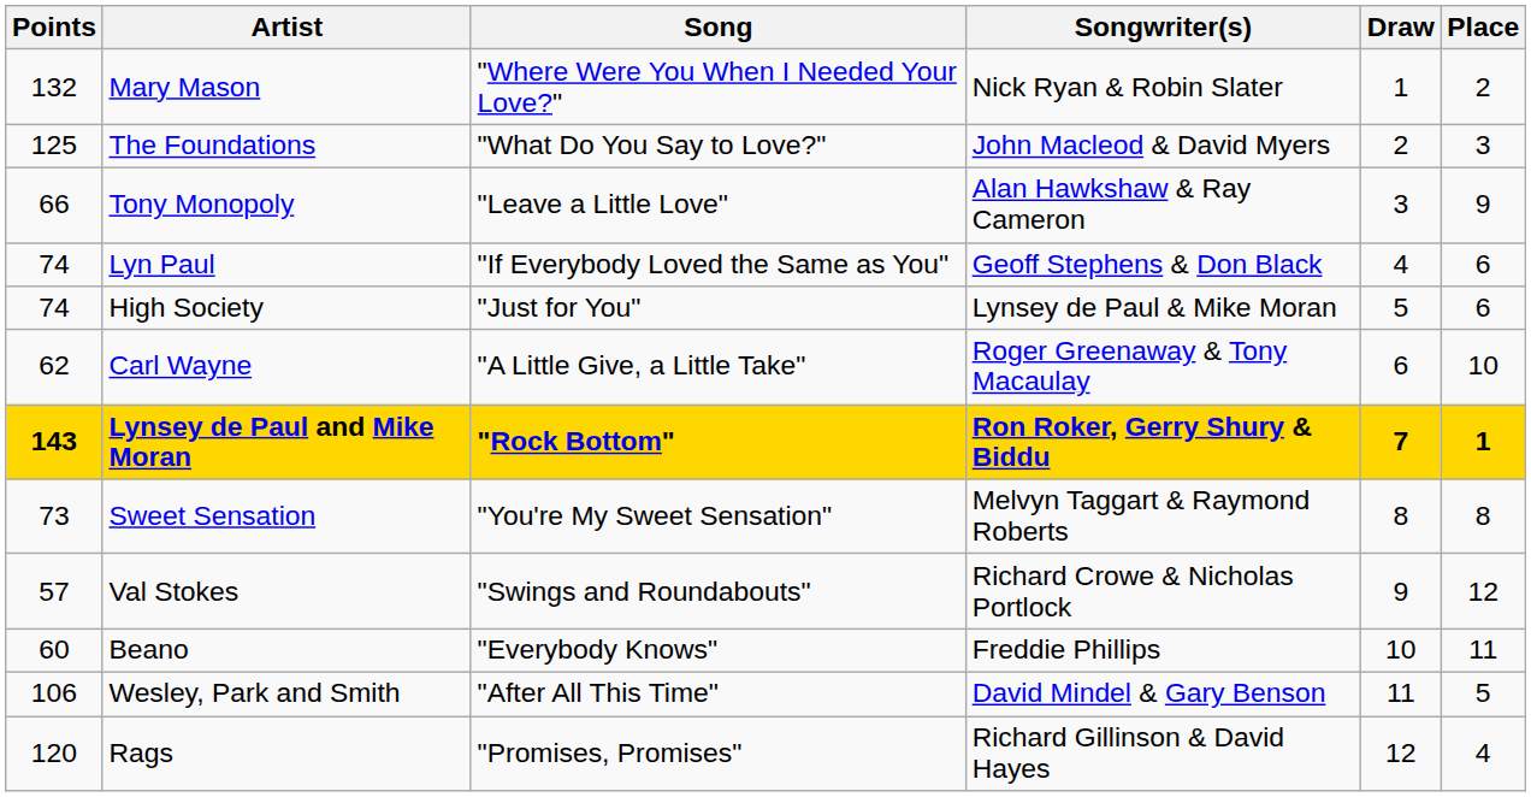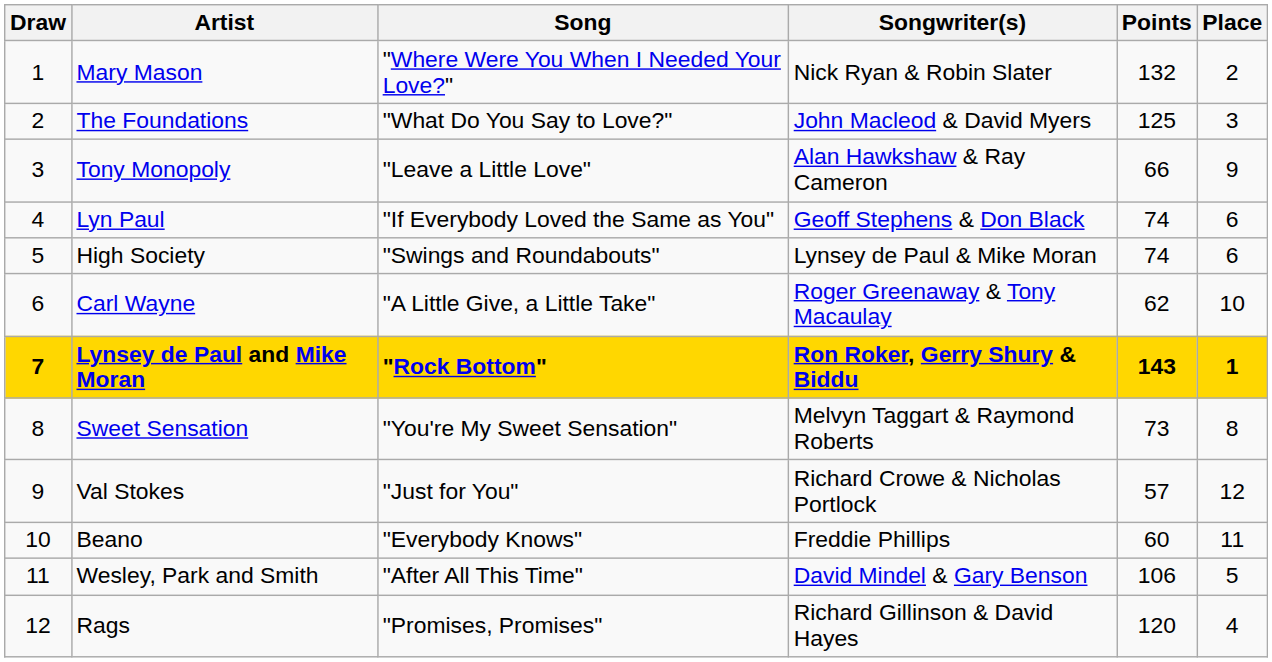 <table class="sortable wikitable" style="margin: 1em auto 1em auto; text-align:center">
 <tr>
-<th scope="col">Points</th>
+<th scope="col">Draw</th>
 <th scope="col">Artist</th>
 <th scope="col">Song</th>
 <th scope="col" class="unsortable">Songwriter(s)</th>
-<th scope="col">Draw</th>
+<th scope="col">Points</th>
 <th scope="col">Place</th>
 </tr>
 <tr>
-<td>132</td>
+<td>1</td>
 <td align="left"><a href='#'>Mary Mason</a></td>
 <td align="left">"<a href='#'>Where Were You When I Needed Your Love?</a>"</td>
 <td align="left">Nick Ryan & Robin Slater</td>
-<td>1</td>
+<td>132</td>
 <td>2</td>
 </tr>
 <tr>
-<td>125</td>
+<td>2</td>
 <td align="left"><a href='#'>The Foundations</a></td>
 <td align="left">"What Do You Say to Love?"</td>
 <td align="left"><a href='#'>John Macleod</a> & David Myers</td>
-<td>2</td>
+<td>125</td>
 <td>3</td>
 </tr>
 <tr>
-<td>66</td>
+<td>3</td>
 <td align="left"><a href='#'>Tony Monopoly</a></td>
 <td align="left">"Leave a Little Love"</td>
 <td align="left"><a href='#'>Alan Hawkshaw</a> & Ray Cameron</td>
-<td>3</td>
+<td>66</td>
 <td>9</td>
 </tr>
 <tr>
-<td>74</td>
+<td>4</td>
 <td align="left"><a href='#'>Lyn Paul</a></td>
 <td align="left">"If Everybody Loved the Same as You"</td>
 <td align="left"><a href='#'>Geoff Stephens</a> & <a href='#'>Don Black</a></td>
-<td>4</td>
+<td>74</td>
 <td>6</td>
 </tr>
 <tr>
+<td>5</td>
+<td align="left">High Society</td>
+<td align="left">"Swings and Roundabouts"</td>
+<td align="left">Lynsey de Paul & Mike Moran</td>
 <td>74</td>
-<td align="left">High Society</td>
-<td align="left">"Just for You"</td>
-<td align="left">Lynsey de Paul & Mike Moran</td>
-<td>5</td>
 <td>6</td>
 </tr>
 <tr>
-<td>62</td>
+<td>6</td>
 <td align="left"><a href='#'>Carl Wayne</a></td>
 <td align="left">"A Little Give, a Little Take"</td>
 <td align="left"><a href='#'>Roger Greenaway</a> & <a href='#'>Tony Macaulay</a></td>
-<td>6</td>
+<td>62</td>
 <td>10</td>
 </tr>
 <tr style="font-weight:bold; background:gold;">
-<td>143</td>
+<td>7</td>
 <td align="left"><a href='#'>Lynsey de Paul</a> and <a href='#'>Mike Moran</a></td>
 <td align="left">"<a href='#'>Rock Bottom</a>"</td>
 <td align="left"><a href='#'>Ron Roker</a>, <a href='#'>Gerry Shury</a> & <a href='#'>Biddu</a></td>
-<td>7</td>
+<td>143</td>
 <td>1</td>
 </tr>
 <tr>
-<td>73</td>
+<td>8</td>
 <td align="left"><a href='#'>Sweet Sensation</a></td>
 <td align="left">"You're My Sweet Sensation"</td>
 <td align="left">Melvyn Taggart & Raymond Roberts</td>
-<td>8</td>
+<td>73</td>
 <td>8</td>
 </tr>
 <tr>
+<td>9</td>
+<td align="left">Val Stokes</td>
+<td align="left">"Just for You"</td>
+<td align="left">Richard Crowe & Nicholas Portlock</td>
 <td>57</td>
-<td align="left">Val Stokes</td>
-<td align="left">"Swings and Roundabouts"</td>
-<td align="left">Richard Crowe & Nicholas Portlock</td>
-<td>9</td>
 <td>12</td>
 </tr>
 <tr>
-<td>60</td>
+<td>10</td>
 <td align="left">Beano</td>
 <td align="left">"Everybody Knows"</td>
 <td align="left">Freddie Phillips</td>
-<td>10</td>
+<td>60</td>
 <td>11</td>
 </tr>
 <tr>
-<td>106</td>
+<td>11</td>
 <td align="left">Wesley, Park and Smith</td>
 <td align="left">"After All This Time"</td>
 <td align="left"><a href='#'>David Mindel</a> & <a href='#'>Gary Benson</a></td>
-<td>11</td>
+<td>106</td>
 <td>5</td>
 </tr>
 <tr>
-<td>120</td>
+<td>12</td>
 <td align="left">Rags</td>
 <td align="left">"Promises, Promises"</td>
 <td align="left">Richard Gillinson & David Hayes</td>
-<td>12</td>
+<td>120</td>
 <td>4</td>
 </tr>
 </table>
